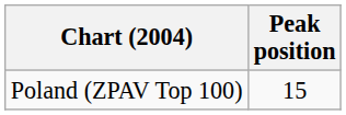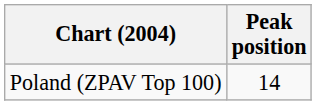 <table class="wikitable sortable">
 <tr>
 <th>Chart (2004)</th>
 <th>Peak<br>position</th>
 </tr>
 <tr>
 <td>Poland (ZPAV Top 100)</td>
-<td style="text-align:center;">15</td>
+<td style="text-align:center;">14</td>
 </tr>
 </table>
